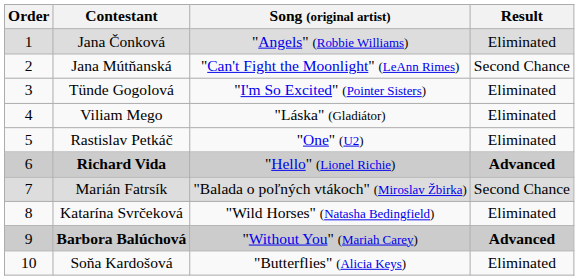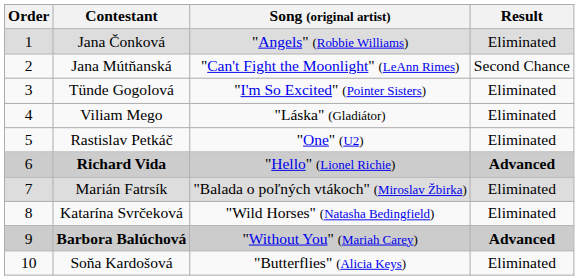 <table class="wikitable plainrowheaders" style="text-align:center;">
 <tr>
 <th scope="col">Order</th>
 <th scope="col">Contestant</th>
 <th scope="col">Song <small>(original artist)</small></th>
 <th scope="col">Result</th>
 </tr>
 <tr style="background:#ddd;">
 <td>1</td>
 <td>Jana Čonková</td>
 <td>"<a href='#'>Angels</a>" <small>(<a href='#'>Robbie Williams</a>)</small></td>
 <td>Eliminated</td>
 </tr>
 <tr>
 <td>2</td>
 <td>Jana Mútňanská</td>
 <td>"<a href='#'>Can't Fight the Moonlight</a>" <small>(<a href='#'>LeAnn Rimes</a>)</small></td>
 <td>Second Chance</td>
 </tr>
 <tr>
 <td>3</td>
 <td>Tünde Gogolová</td>
 <td>"<a href='#'>I'm So Excited</a>" <small>(<a href='#'>Pointer Sisters</a>)</small></td>
 <td>Eliminated</td>
 </tr>
 <tr>
 <td>4</td>
 <td>Viliam Mego</td>
 <td>"Láska" <small>(Gladiátor)</small></td>
 <td>Eliminated</td>
 </tr>
 <tr>
 <td>5</td>
 <td>Rastislav Petkáč</td>
 <td>"<a href='#'>One</a>" <small>(<a href='#'>U2</a>)</small></td>
 <td>Eliminated</td>
 </tr>
 <tr style="background:#ccc;">
 <td>6</td>
 <td><strong>Richard Vida</strong></td>
 <td>"<a href='#'>Hello</a>" <small>(<a href='#'>Lionel Richie</a>)</small></td>
 <td><strong>Advanced</strong></td>
 </tr>
 <tr style="background:#ddd;">
 <td>7</td>
 <td>Marián Fatrsík</td>
 <td>"Balada o poľných vtákoch" <small>(<a href='#'>Miroslav Žbirka</a>)</small></td>
-<td>Second Chance</td>
+<td>Eliminated</td>
 </tr>
 <tr>
 <td>8</td>
 <td>Katarína Svrčeková</td>
 <td>"Wild Horses" <small>(<a href='#'>Natasha Bedingfield</a>)</small></td>
 <td>Eliminated</td>
 </tr>
 <tr style="background:#ccc;">
 <td>9</td>
 <td><strong>Barbora Balúchová</strong></td>
 <td>"<a href='#'>Without You</a>" <small>(<a href='#'>Mariah Carey</a>)</small></td>
 <td><strong>Advanced</strong></td>
 </tr>
 <tr>
 <td>10</td>
 <td>Soňa Kardošová</td>
 <td>"Butterflies" <small>(<a href='#'>Alicia Keys</a>)</small></td>
 <td>Eliminated</td>
 </tr>
 </table>
